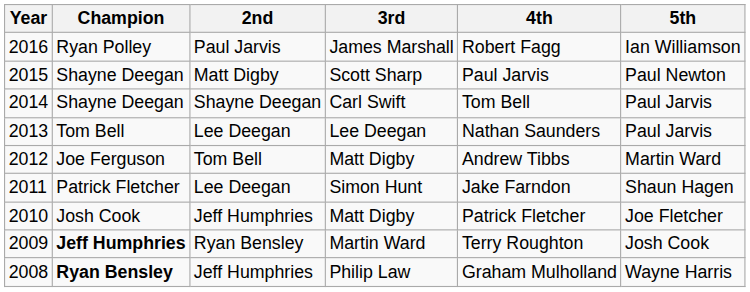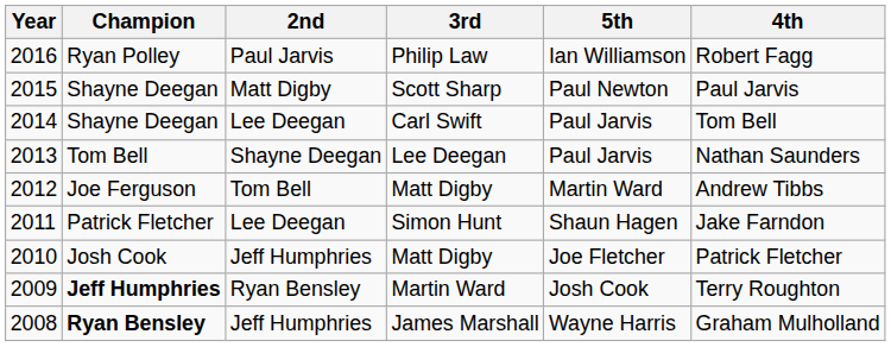 <table class="wikitable">
 <tr>
 <th>Year</th>
 <th>Champion</th>
 <th>2nd</th>
 <th>3rd</th>
+<th>5th</th>
 <th>4th</th>
-<th>5th</th>
 </tr>
 <tr>
 <td>2016</td>
 <td>Ryan Polley</td>
 <td>Paul Jarvis</td>
-<td>James Marshall</td>
+<td>Philip Law</td>
+<td>Ian Williamson</td>
 <td>Robert Fagg</td>
-<td>Ian Williamson</td>
 </tr>
 <tr>
 <td>2015</td>
 <td>Shayne Deegan</td>
 <td>Matt Digby</td>
 <td>Scott Sharp</td>
+<td>Paul Newton</td>
 <td>Paul Jarvis</td>
-<td>Paul Newton</td>
 </tr>
 <tr>
 <td>2014</td>
 <td>Shayne Deegan</td>
-<td>Shayne Deegan</td>
+<td>Lee Deegan</td>
 <td>Carl Swift</td>
+<td>Paul Jarvis</td>
 <td>Tom Bell</td>
-<td>Paul Jarvis</td>
 </tr>
 <tr>
 <td>2013</td>
 <td>Tom Bell</td>
+<td>Shayne Deegan</td>
 <td>Lee Deegan</td>
-<td>Lee Deegan</td>
+<td>Paul Jarvis</td>
 <td>Nathan Saunders</td>
-<td>Paul Jarvis</td>
 </tr>
 <tr>
 <td>2012</td>
 <td>Joe Ferguson</td>
 <td>Tom Bell</td>
 <td>Matt Digby</td>
+<td>Martin Ward</td>
 <td>Andrew Tibbs</td>
-<td>Martin Ward</td>
 </tr>
 <tr>
 <td>2011</td>
 <td>Patrick Fletcher</td>
 <td>Lee Deegan</td>
 <td>Simon Hunt</td>
+<td>Shaun Hagen</td>
 <td>Jake Farndon</td>
-<td>Shaun Hagen</td>
 </tr>
 <tr>
 <td>2010</td>
 <td>Josh Cook</td>
 <td>Jeff Humphries</td>
 <td>Matt Digby</td>
+<td>Joe Fletcher</td>
 <td>Patrick Fletcher</td>
-<td>Joe Fletcher</td>
 </tr>
 <tr>
 <td>2009</td>
 <td><strong>Jeff Humphries</strong></td>
 <td>Ryan Bensley</td>
 <td>Martin Ward</td>
+<td>Josh Cook</td>
 <td>Terry Roughton</td>
-<td>Josh Cook</td>
 </tr>
 <tr>
 <td>2008</td>
 <td><strong>Ryan Bensley</strong></td>
 <td>Jeff Humphries</td>
-<td>Philip Law</td>
+<td>James Marshall</td>
+<td>Wayne Harris</td>
 <td>Graham Mulholland</td>
-<td>Wayne Harris</td>
 </tr>
 </table>
